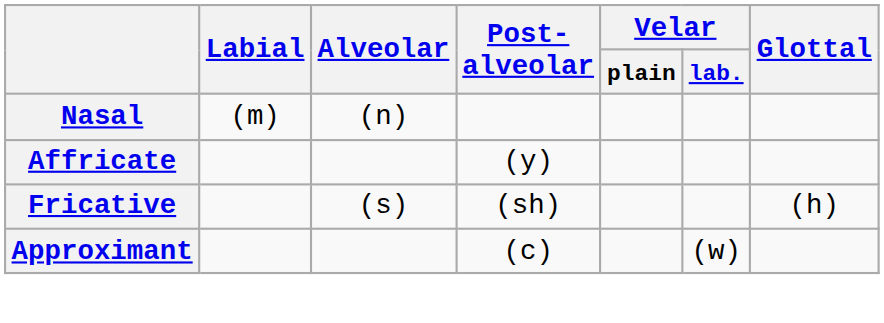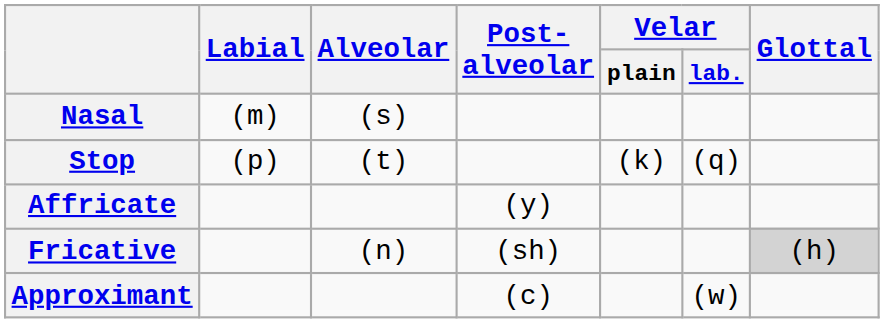 <table class="wikitable" style="text-align: center">
 <tr>
 <th rowspan="2"></th>
 <th rowspan="2"><a href='#'>Labial</a></th>
 <th rowspan="2"><a href='#'>Alveolar</a></th>
 <th rowspan="2"><a href='#'>Post-<br>alveolar</a></th>
 <th colspan="2"><a href='#'>Velar</a></th>
 <th rowspan="2"><a href='#'>Glottal</a></th>
 </tr>
 <tr>
 <th><small>plain</small></th>
 <th><small><a href='#'>lab.</a></small></th>
 </tr>
 <tr>
 <th><a href='#'>Nasal</a></th>
 <td> (m)</td>
-<td> (n)</td>
+<td> (s)</td>
 <td></td>
 <td></td>
 <td></td>
+<td></td>
+</tr>
+<tr>
+<th><a href='#'>Stop</a></th>
+<td> (p)</td>
+<td> (t)</td>
+<td></td>
+<td> (k)</td>
+<td> (q)</td>
 <td></td>
 </tr>
 <tr>
 <th><a href='#'>Affricate</a></th>
 <td></td>
 <td></td>
 <td> (y)</td>
 <td></td>
 <td></td>
 <td></td>
 </tr>
 <tr>
 <th><a href='#'>Fricative</a></th>
 <td></td>
-<td> (s)</td>
+<td> (n)</td>
 <td> (sh)</td>
 <td></td>
 <td></td>
-<td> (h)</td>
+<td style="background: lightgrey;"> (h)</td>
 </tr>
 <tr>
 <th><a href='#'>Approximant</a></th>
 <td></td>
 <td></td>
 <td> (c)</td>
 <td></td>
 <td> (w)</td>
 <td></td>
 </tr>
 </table>
